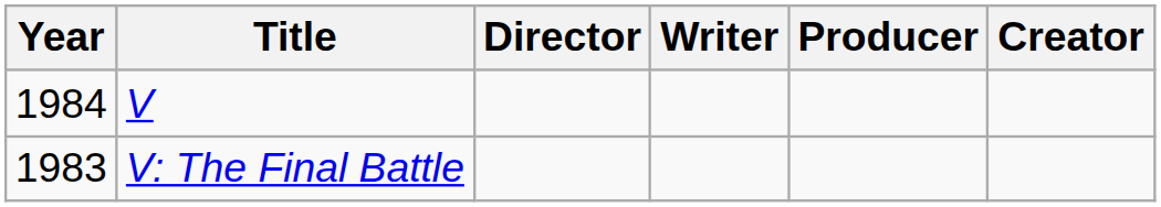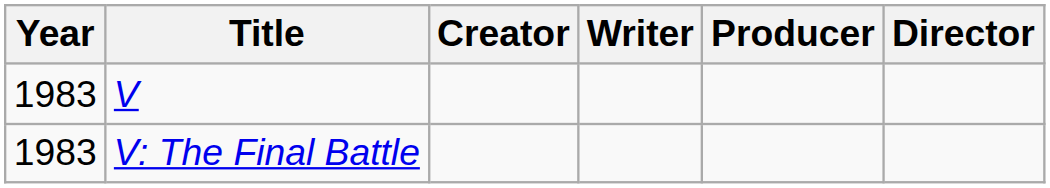 <table class="wikitable">
 <tr>
 <th>Year</th>
 <th>Title</th>
-<th>Director</th>
+<th>Creator</th>
 <th>Writer</th>
 <th>Producer</th>
-<th>Creator</th>
+<th>Director</th>
 </tr>
 <tr>
-<td>1984</td>
+<td>1983</td>
 <td><em><a href='#'>V</a></em></td>
 <td></td>
 <td></td>
 <td></td>
 <td></td>
 </tr>
 <tr>
 <td>1983</td>
 <td><em><a href='#'>V: The Final Battle</a></em></td>
 <td></td>
 <td></td>
 <td></td>
 <td></td>
 </tr>
 </table>
